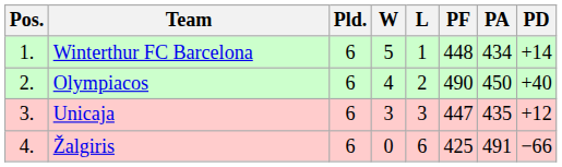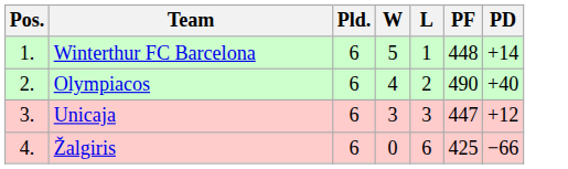 <table class="wikitable" style="text-align:center">
 <tr>
 <th width=15>Pos.</th>
 <th width=220>Team</th>
 <th width=20>Pld.</th>
 <th width=20>W</th>
 <th width=20>L</th>
 <th width=20>PF</th>
-<th width=20>PA</th>
 <th width=20>PD</th>
 </tr>
 <tr style="background: #ccffcc;">
 <td>1.</td>
 <td align=left> <a href='#'>Winterthur FC Barcelona</a></td>
 <td>6</td>
 <td>5</td>
 <td>1</td>
 <td>448</td>
-<td>434</td>
 <td>+14</td>
 </tr>
 <tr style="background: #ccffcc;">
 <td>2.</td>
 <td align=left> <a href='#'>Olympiacos</a></td>
 <td>6</td>
 <td>4</td>
 <td>2</td>
 <td>490</td>
-<td>450</td>
 <td>+40</td>
 </tr>
 <tr style="background: #ffcccc;">
 <td>3.</td>
 <td align=left> <a href='#'>Unicaja</a></td>
 <td>6</td>
 <td>3</td>
 <td>3</td>
 <td>447</td>
-<td>435</td>
 <td>+12</td>
 </tr>
 <tr style="background: #ffcccc;">
 <td>4.</td>
 <td align=left> <a href='#'>Žalgiris</a></td>
 <td>6</td>
 <td>0</td>
 <td>6</td>
 <td>425</td>
-<td>491</td>
 <td>−66</td>
 </tr>
 </table>
